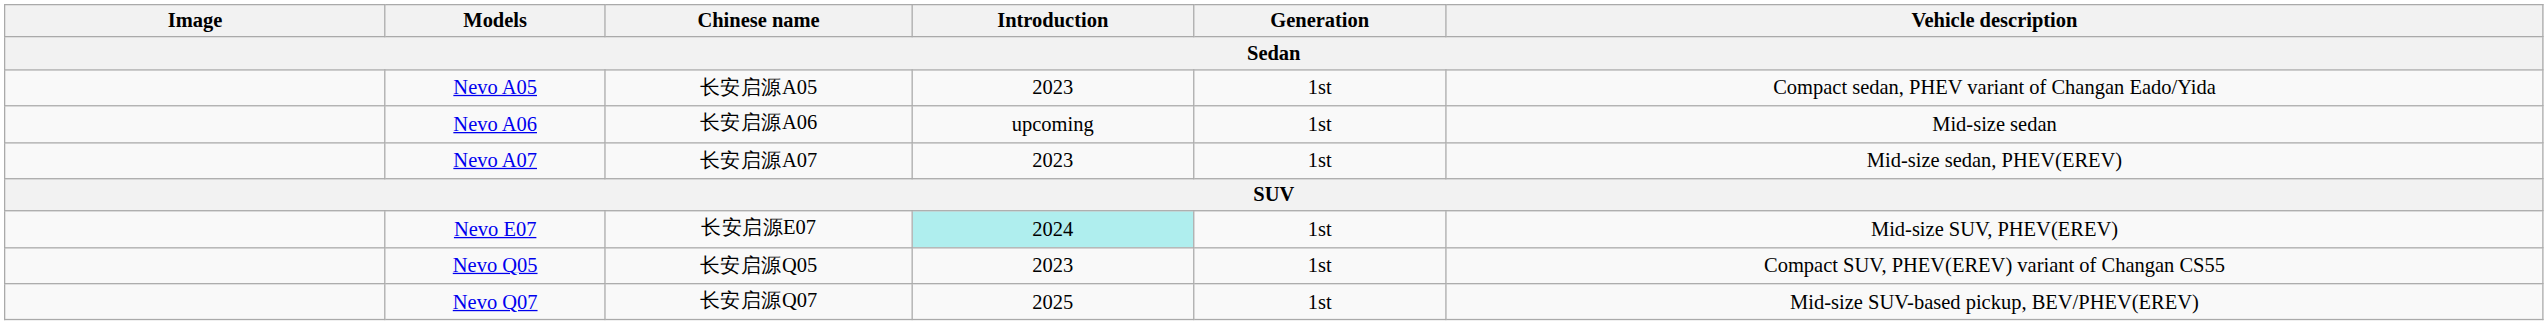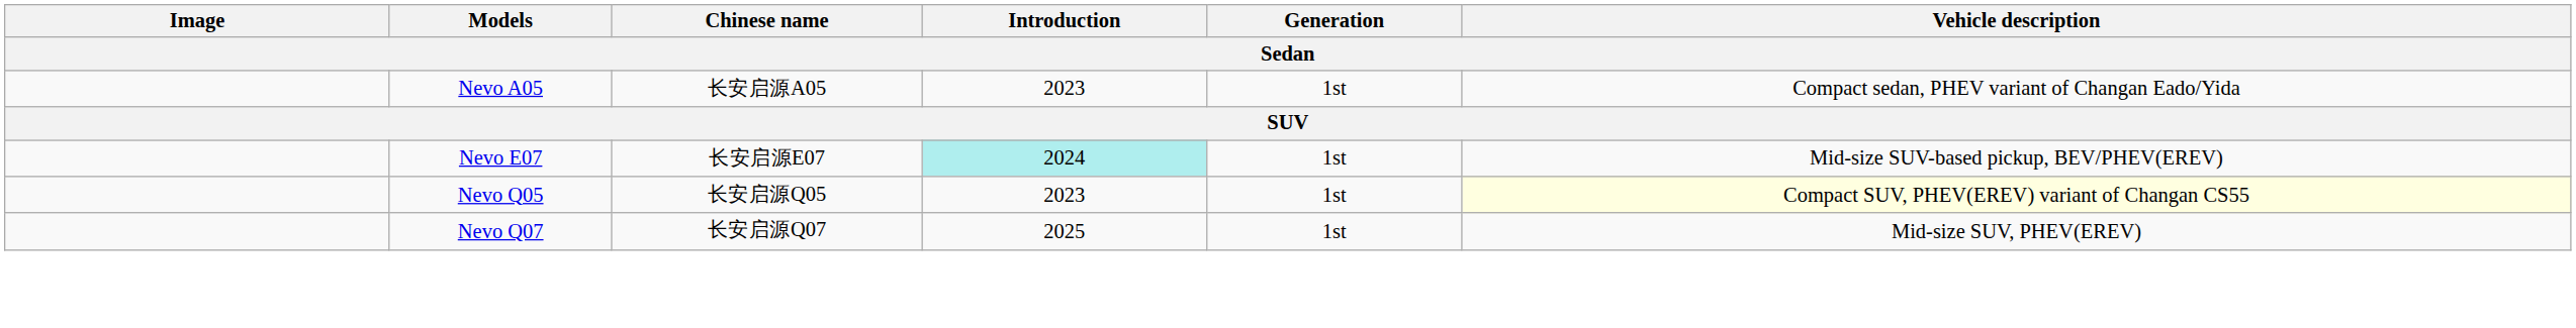 <table class="wikitable sortable" style="text-align: center; width: 100%">
 <tr>
 <th class="unsortable" width="15%">Image</th>
 <th>Models</th>
 <th>Chinese name</th>
 <th>Introduction</th>
 <th class="unsortable">Generation</th>
 <th>Vehicle description</th>
 </tr>
 <tr>
 <th colspan="6">Sedan</th>
 </tr>
 <tr>
 <td></td>
 <td><a href='#'>Nevo A05</a></td>
 <td>长安启源A05</td>
 <td>2023</td>
 <td>1st</td>
 <td>Compact sedan, PHEV variant of Changan Eado/Yida</td>
 </tr>
 <tr>
-<td></td>
-<td><a href='#'>Nevo A06</a></td>
-<td>长安启源A06</td>
-<td>upcoming</td>
-<td>1st</td>
-<td>Mid-size sedan</td>
-</tr>
-<tr>
-<td></td>
-<td><a href='#'>Nevo A07</a></td>
-<td>长安启源A07</td>
-<td>2023</td>
-<td>1st</td>
-<td>Mid-size sedan, PHEV(EREV)</td>
-</tr>
-<tr>
 <th colspan="6">SUV</th>
 </tr>
 <tr>
 <td></td>
 <td><a href='#'>Nevo E07</a></td>
 <td>长安启源E07</td>
 <td style="background: paleturquoise;">2024</td>
 <td>1st</td>
-<td>Mid-size SUV, PHEV(EREV)</td>
+<td>Mid-size SUV-based pickup, BEV/PHEV(EREV)</td>
 </tr>
 <tr>
 <td></td>
 <td><a href='#'>Nevo Q05</a></td>
 <td>长安启源Q05</td>
 <td>2023</td>
 <td>1st</td>
-<td>Compact SUV, PHEV(EREV) variant of Changan CS55</td>
+<td style="background: lightyellow;">Compact SUV, PHEV(EREV) variant of Changan CS55</td>
 </tr>
 <tr>
 <td></td>
 <td><a href='#'>Nevo Q07</a></td>
 <td>长安启源Q07</td>
 <td>2025</td>
 <td>1st</td>
-<td>Mid-size SUV-based pickup, BEV/PHEV(EREV)</td>
+<td>Mid-size SUV, PHEV(EREV)</td>
 </tr>
 </table>
